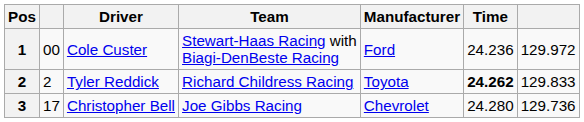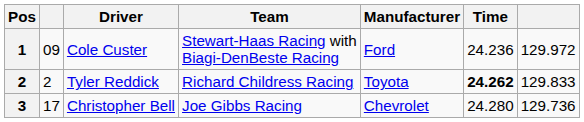 <table class="wikitable" style="font-size:95%">
 <tr>
 <th>Pos</th>
 <th></th>
 <th>Driver</th>
 <th>Team</th>
 <th>Manufacturer</th>
 <th>Time</th>
 <th></th>
 </tr>
 <tr>
 <th>1</th>
-<td>00</td>
+<td>09</td>
 <td><a href='#'>Cole Custer</a></td>
 <td><a href='#'>Stewart-Haas Racing</a> with <br> <a href='#'>Biagi-DenBeste Racing</a></td>
 <td><a href='#'>Ford</a></td>
 <td>24.236</td>
 <td>129.972</td>
 </tr>
 <tr>
 <th>2</th>
 <td>2</td>
 <td><a href='#'>Tyler Reddick</a></td>
 <td><a href='#'>Richard Childress Racing</a></td>
 <td><a href='#'>Toyota</a></td>
 <td><strong>24.262</strong></td>
 <td>129.833</td>
 </tr>
 <tr>
 <th>3</th>
 <td>17</td>
 <td><a href='#'>Christopher Bell</a></td>
 <td><a href='#'>Joe Gibbs Racing</a></td>
 <td><a href='#'>Chevrolet</a></td>
 <td>24.280</td>
 <td>129.736</td>
 </tr>
 <tr>
 </tr>
 </table>
